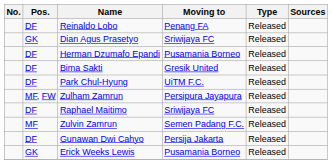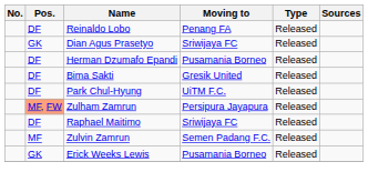 <table class="wikitable" Style="font-size:90%">
 <tr>
 <th>No.</th>
 <th>Pos.</th>
 <th>Name</th>
 <th>Moving to</th>
 <th>Type</th>
 <th>Sources</th>
 </tr>
 <tr>
 <td></td>
 <td><a href='#'>DF</a></td>
 <td>   <a href='#'>Reinaldo Lobo</a></td>
 <td> <a href='#'>Penang FA</a></td>
 <td>Released</td>
 <td></td>
 </tr>
 <tr>
 <td></td>
 <td><a href='#'>GK</a></td>
 <td>  <a href='#'>Dian Agus Prasetyo</a></td>
 <td>  <a href='#'>Sriwijaya FC</a></td>
 <td>Released</td>
 <td></td>
 </tr>
 <tr>
 <td></td>
 <td><a href='#'>DF</a></td>
 <td> <a href='#'>Herman Dzumafo Epandi</a></td>
 <td> <a href='#'>Pusamania Borneo</a></td>
 <td>Released</td>
 <td></td>
 </tr>
 <tr>
 <td></td>
 <td><a href='#'>DF</a></td>
 <td> <a href='#'>Bima Sakti</a></td>
 <td> <a href='#'>Gresik United</a></td>
 <td>Released</td>
 <td></td>
 </tr>
 <tr>
 <td></td>
 <td><a href='#'>DF</a></td>
 <td> <a href='#'>Park Chul-Hyung</a></td>
 <td>    <a href='#'>UiTM F.C.</a></td>
 <td>Released</td>
 <td></td>
 </tr>
 <tr>
 <td></td>
-<td><a href='#'>MF</a>, <a href='#'>FW</a></td>
+<td style="background: lightsalmon;"><a href='#'>MF</a>, <a href='#'>FW</a></td>
 <td> <a href='#'>Zulham Zamrun</a></td>
 <td> <a href='#'>Persipura Jayapura</a></td>
 <td>Released</td>
 <td></td>
 </tr>
 <tr>
 <td></td>
 <td><a href='#'>DF</a></td>
 <td>  <a href='#'>Raphael Maitimo</a></td>
 <td>  <a href='#'>Sriwijaya FC</a></td>
 <td>Released</td>
 <td></td>
 </tr>
 <tr>
 <td></td>
 <td><a href='#'>MF</a></td>
 <td> <a href='#'>Zulvin Zamrun</a></td>
 <td>      <a href='#'>Semen Padang F.C.</a></td>
 <td>Released</td>
 <td></td>
 </tr>
 <tr>
 <td></td>
-<td><a href='#'>DF</a></td>
-<td>   <a href='#'>Gunawan Dwi Cahyo</a></td>
-<td> <a href='#'>Persija Jakarta</a></td>
-<td>Released</td>
-<td></td>
-</tr>
-<tr>
-<td></td>
 <td><a href='#'>GK</a></td>
 <td> <a href='#'>Erick Weeks Lewis</a></td>
 <td> <a href='#'>Pusamania Borneo</a></td>
 <td>Released</td>
 <td></td>
 </tr>
 <tr>
 </tr>
 </table>
